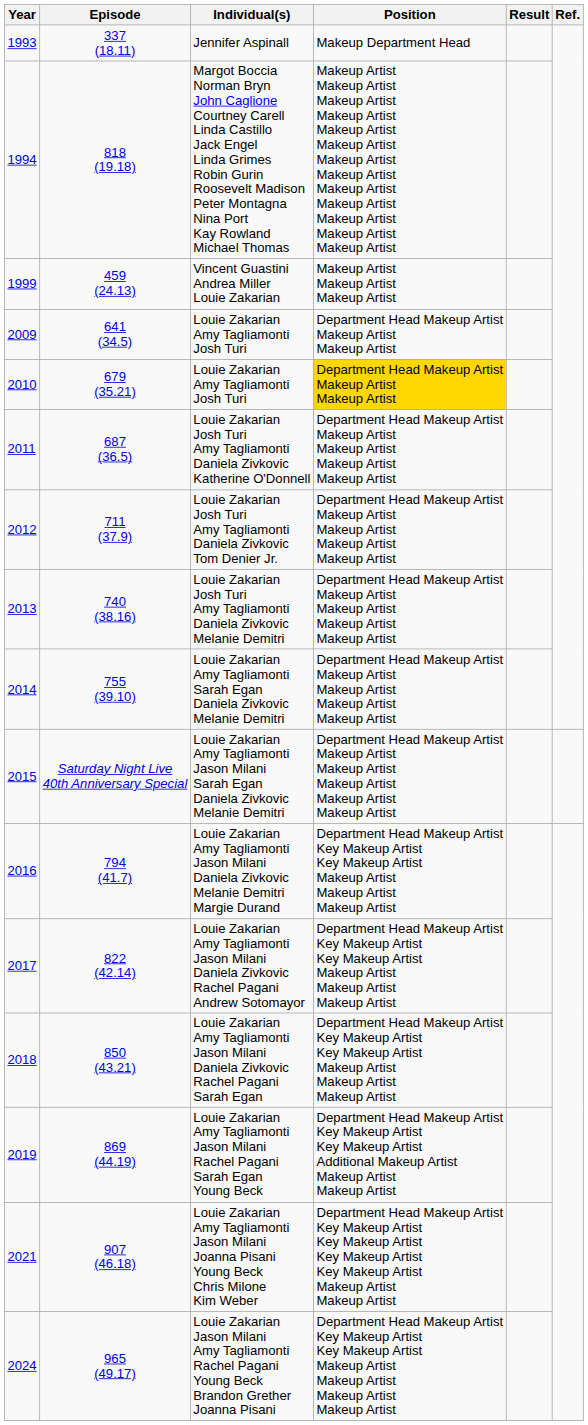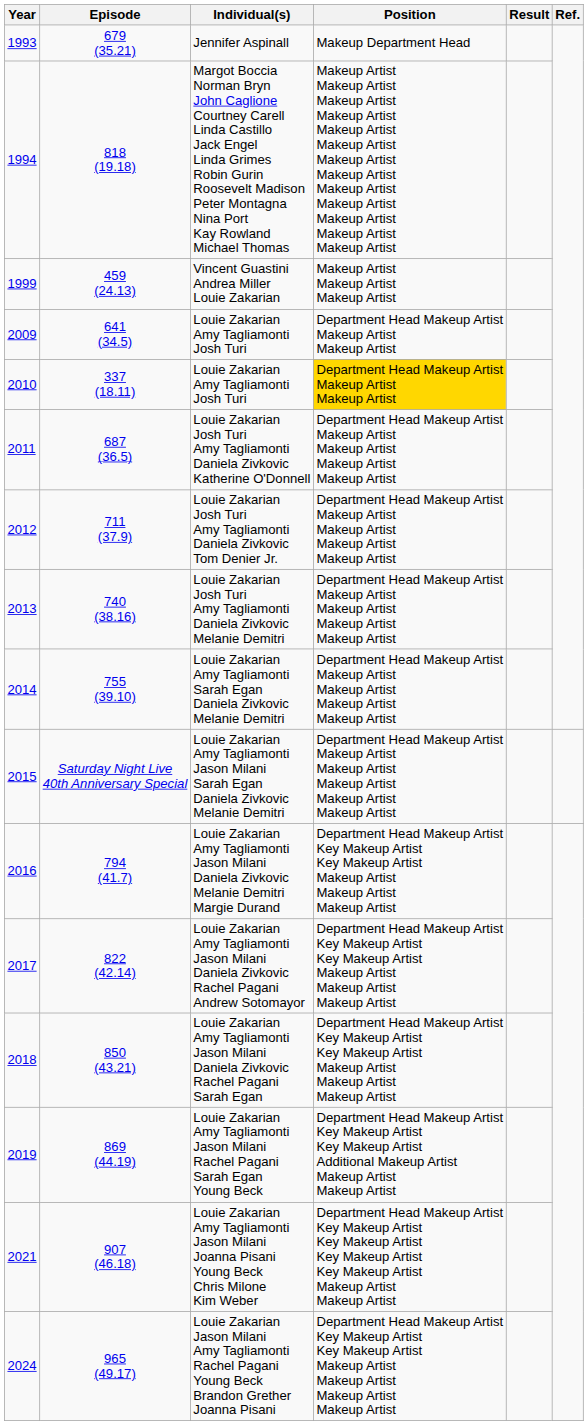 <table class="wikitable">
 <tr>
 <th>Year</th>
 <th>Episode</th>
 <th>Individual(s)</th>
 <th>Position</th>
 <th>Result</th>
 <th>Ref.</th>
 </tr>
 <tr>
 <td><a href='#'>1993</a></td>
-<td align="center"><a href='#'>337 <br> (18.11)</a></td>
+<td align="center"><a href='#'>679 <br>(35.21)</a></td>
 <td>Jennifer Aspinall</td>
 <td>Makeup Department Head</td>
 <td></td>
 <td rowspan="9" align="center"></td>
 </tr>
 <tr>
 <td><a href='#'>1994</a></td>
 <td align="center"><a href='#'>818 <br> (19.18)</a></td>
 <td>Margot Boccia <br> Norman Bryn <br> <a href='#'>John Caglione</a> <br> Courtney Carell <br> Linda Castillo <br> Jack Engel <br> Linda Grimes <br> Robin Gurin <br> Roosevelt Madison <br> Peter Montagna <br> Nina Port <br> Kay Rowland <br> Michael Thomas</td>
 <td>Makeup Artist <br> Makeup Artist <br> Makeup Artist <br> Makeup Artist <br> Makeup Artist <br> Makeup Artist <br> Makeup Artist <br> Makeup Artist <br> Makeup Artist <br> Makeup Artist <br> Makeup Artist <br> Makeup Artist <br> Makeup Artist</td>
 <td></td>
 </tr>
 <tr>
 <td><a href='#'>1999</a></td>
 <td align="center"><a href='#'>459 <br> (24.13)</a></td>
 <td>Vincent Guastini <br> Andrea Miller <br> Louie Zakarian</td>
 <td>Makeup Artist <br> Makeup Artist <br> Makeup Artist</td>
 <td></td>
 </tr>
 <tr>
 <td><a href='#'>2009</a></td>
 <td align="center"><a href='#'>641 <br> (34.5)</a></td>
 <td>Louie Zakarian <br> Amy Tagliamonti <br> Josh Turi</td>
 <td>Department Head Makeup Artist <br> Makeup Artist <br> Makeup Artist</td>
 <td></td>
 </tr>
 <tr>
 <td><a href='#'>2010</a></td>
-<td align="center"><a href='#'>679 <br>(35.21)</a></td>
+<td align="center"><a href='#'>337 <br> (18.11)</a></td>
 <td>Louie Zakarian <br> Amy Tagliamonti <br> Josh Turi</td>
 <td style="background: gold;">Department Head Makeup Artist <br> Makeup Artist <br> Makeup Artist</td>
 <td></td>
 </tr>
 <tr>
 <td><a href='#'>2011</a></td>
 <td align="center"><a href='#'>687 <br> (36.5)</a></td>
 <td>Louie Zakarian <br>Josh Turi <br> Amy Tagliamonti <br> Daniela Zivkovic <br> Katherine O'Donnell</td>
 <td>Department Head Makeup Artist <br> Makeup Artist <br> Makeup Artist <br> Makeup Artist <br> Makeup Artist</td>
 <td></td>
 </tr>
 <tr>
 <td><a href='#'>2012</a></td>
 <td align="center"><a href='#'>711 <br> (37.9)</a></td>
 <td>Louie Zakarian <br>Josh Turi <br> Amy Tagliamonti <br> Daniela Zivkovic <br> Tom Denier Jr.</td>
 <td>Department Head Makeup Artist <br> Makeup Artist <br> Makeup Artist <br> Makeup Artist <br> Makeup Artist</td>
 <td></td>
 </tr>
 <tr>
 <td><a href='#'>2013</a></td>
 <td align="center"><a href='#'>740 <br> (38.16)</a></td>
 <td>Louie Zakarian <br>Josh Turi <br> Amy Tagliamonti <br> Daniela Zivkovic <br> Melanie Demitri</td>
 <td>Department Head Makeup Artist <br> Makeup Artist <br> Makeup Artist <br> Makeup Artist <br> Makeup Artist</td>
 <td></td>
 </tr>
 <tr>
 <td><a href='#'>2014</a></td>
 <td align="center"><a href='#'>755 <br> (39.10)</a></td>
 <td>Louie Zakarian <br> Amy Tagliamonti <br>Sarah Egan <br> Daniela Zivkovic <br> Melanie Demitri</td>
 <td>Department Head Makeup Artist <br> Makeup Artist <br> Makeup Artist <br> Makeup Artist <br> Makeup Artist</td>
 <td></td>
 </tr>
 <tr>
 <td><a href='#'>2015</a></td>
 <td align="center"><em><a href='#'>Saturday Night Live <br> 40th Anniversary Special</a></em></td>
 <td>Louie Zakarian <br> Amy Tagliamonti <br>Jason Milani <br>Sarah Egan <br> Daniela Zivkovic <br> Melanie Demitri</td>
 <td>Department Head Makeup Artist <br> Makeup Artist <br> Makeup Artist <br> Makeup Artist <br> Makeup Artist <br> Makeup Artist</td>
 <td></td>
 <td align="center"></td>
 </tr>
 <tr>
 <td><a href='#'>2016</a></td>
 <td align="center"><a href='#'>794 <br> (41.7)</a></td>
 <td>Louie Zakarian <br> Amy Tagliamonti <br>Jason Milani<br> Daniela Zivkovic <br> Melanie Demitri <br> Margie Durand</td>
 <td>Department Head Makeup Artist <br> Key Makeup Artist <br> Key Makeup Artist <br> Makeup Artist <br> Makeup Artist <br> Makeup Artist</td>
 <td></td>
 <td rowspan="6" align="center"></td>
 </tr>
 <tr>
 <td><a href='#'>2017</a></td>
 <td align="center"><a href='#'>822 <br> (42.14)</a></td>
 <td>Louie Zakarian <br> Amy Tagliamonti <br> Jason Milani <br> Daniela Zivkovic <br> Rachel Pagani <br> Andrew Sotomayor</td>
 <td>Department Head Makeup Artist <br> Key Makeup Artist <br> Key Makeup Artist <br> Makeup Artist <br> Makeup Artist <br> Makeup Artist</td>
 <td></td>
 </tr>
 <tr>
 <td><a href='#'>2018</a></td>
 <td align="center"><a href='#'>850 <br> (43.21)</a></td>
 <td>Louie Zakarian <br> Amy Tagliamonti <br> Jason Milani <br> Daniela Zivkovic <br> Rachel Pagani <br> Sarah Egan</td>
 <td>Department Head Makeup Artist <br> Key Makeup Artist <br> Key Makeup Artist <br> Makeup Artist <br> Makeup Artist <br> Makeup Artist</td>
 <td></td>
 </tr>
 <tr>
 <td><a href='#'>2019</a></td>
 <td align="center"><a href='#'>869 <br> (44.19)</a></td>
 <td>Louie Zakarian <br> Amy Tagliamonti <br> Jason Milani <br> Rachel Pagani <br> Sarah Egan <br> Young Beck</td>
 <td>Department Head Makeup Artist <br> Key Makeup Artist <br> Key Makeup Artist <br> Additional Makeup Artist <br> Makeup Artist <br> Makeup Artist</td>
 <td></td>
 </tr>
 <tr>
 <td><a href='#'>2021</a></td>
 <td align="center"><a href='#'>907 <br> (46.18)</a></td>
 <td>Louie Zakarian <br> Amy Tagliamonti <br> Jason Milani <br> Joanna Pisani <br> Young Beck <br> Chris Milone <br> Kim Weber</td>
 <td>Department Head Makeup Artist <br> Key Makeup Artist <br> Key Makeup Artist <br> Key Makeup Artist <br> Key Makeup Artist <br> Makeup Artist <br> Makeup Artist</td>
 <td></td>
 </tr>
 <tr>
 <td><a href='#'>2024</a></td>
 <td align="center"><a href='#'>965 <br> (49.17)</a></td>
 <td>Louie Zakarian <br> Jason Milani <br> Amy Tagliamonti <br> Rachel Pagani <br> Young Beck <br> Brandon Grether <br> Joanna Pisani</td>
 <td>Department Head Makeup Artist <br> Key Makeup Artist <br> Key Makeup Artist <br> Makeup Artist <br> Makeup Artist <br> Makeup Artist <br> Makeup Artist</td>
 <td></td>
 </tr>
 </table>
